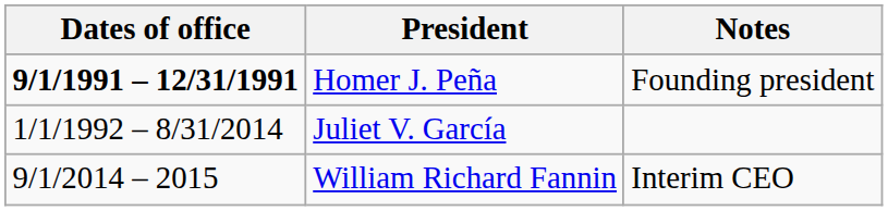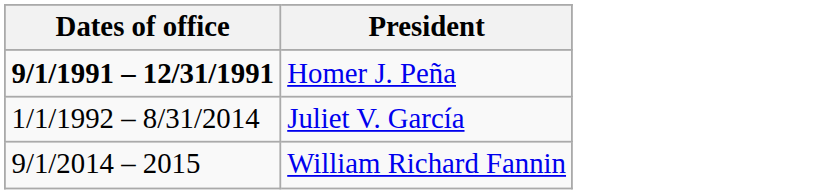 <table class="wikitable">
 <tr>
 <th>Dates of office</th>
 <th>President</th>
-<th>Notes</th>
 </tr>
 <tr>
 <td><strong>9/1/1991 – 12/31/1991</strong></td>
 <td><a href='#'>Homer J. Peña</a></td>
-<td>Founding president</td>
 </tr>
 <tr>
 <td>1/1/1992 – 8/31/2014</td>
 <td><a href='#'>Juliet V. García</a></td>
-<td></td>
 </tr>
 <tr>
 <td>9/1/2014 – 2015</td>
 <td><a href='#'>William Richard Fannin</a></td>
-<td>Interim CEO</td>
 </tr>
 </table>
